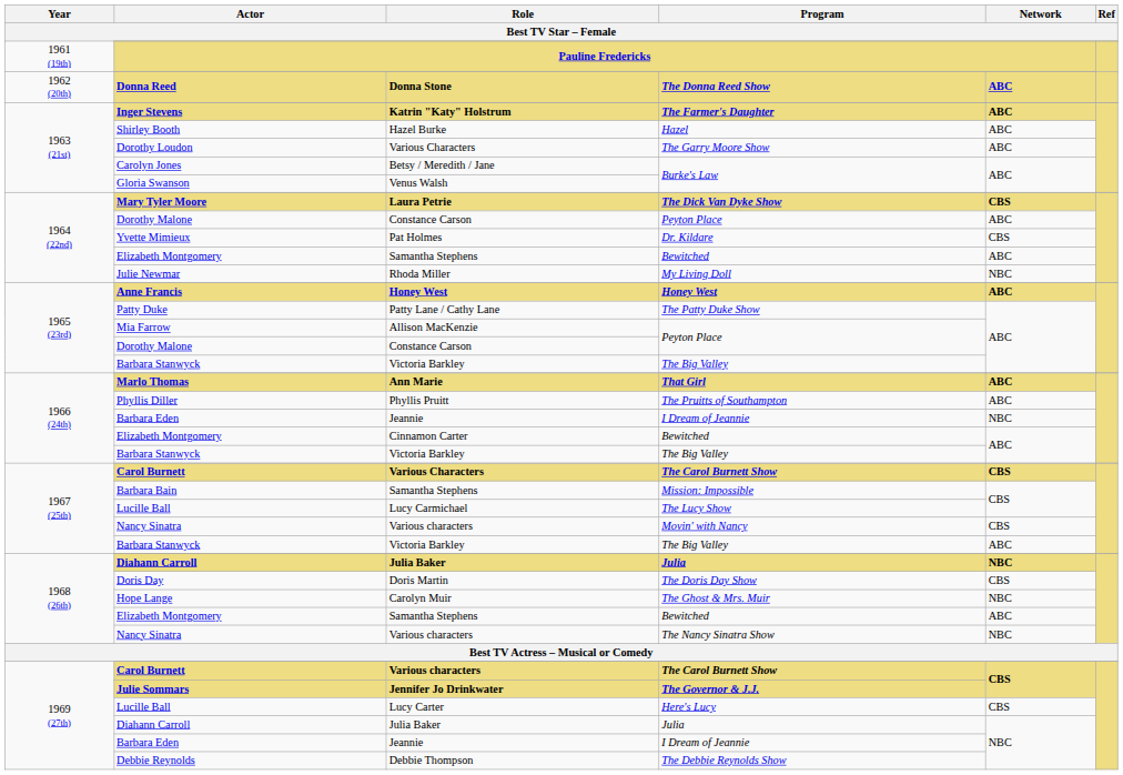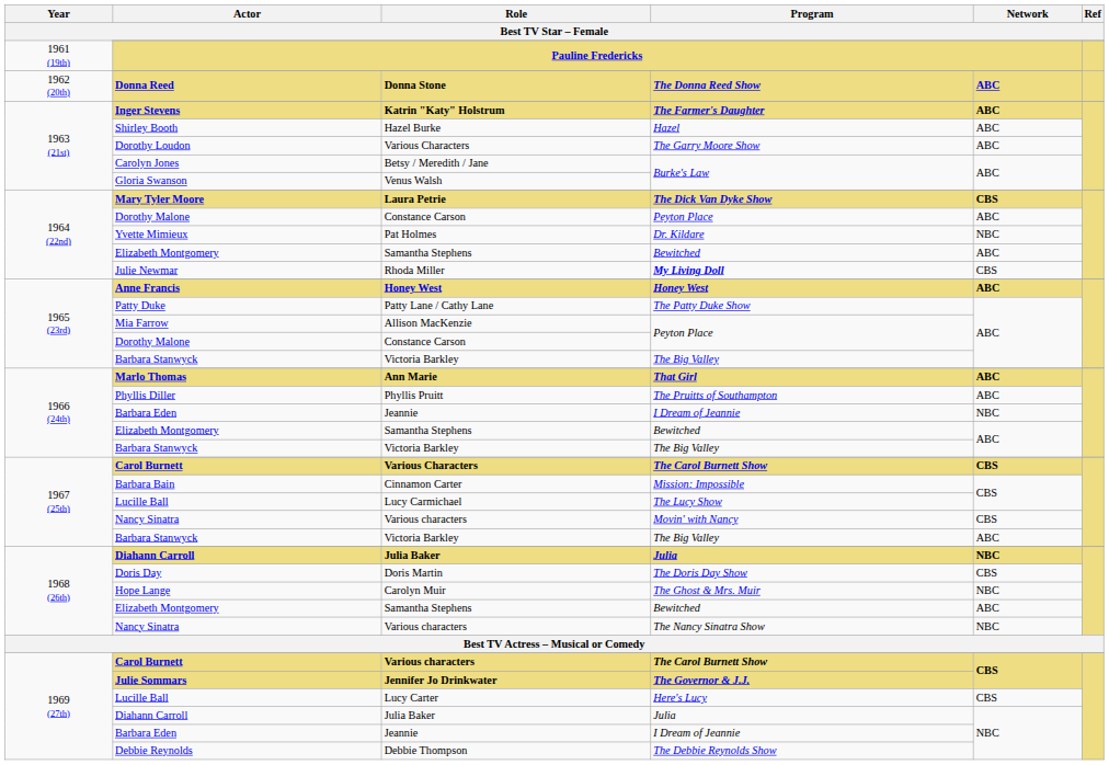 <table class="wikitable">
 <tr>
 <th style="width:10%;">Year</th>
 <th style="width:25%;">Actor</th>
 <th style="width:25%;">Role</th>
 <th style="width:30%;">Program</th>
 <th style="width:10%;">Network</th>
 <th style="width:5%;">Ref</th>
 </tr>
 <tr>
 <th colspan="6" style="text-align:center;">Best TV Star – Female</th>
 </tr>
 <tr>
 <td rowspan="2" style="text-align:center;">1961 <br><small><a href='#'>(19th)</a></small></td>
 </tr>
 <tr style="background:#EEDD82;">
 <td colspan="4" style="text-align:center;"><strong><a href='#'>Pauline Fredericks</a> </strong></td>
 <td rowspan="2"></td>
 </tr>
 <tr>
 <td rowspan="2" style="text-align:center;">1962 <br><small><a href='#'>(20th)</a></small></td>
 </tr>
 <tr style="background:#EEDD82;">
 <td><strong><a href='#'>Donna Reed</a> </strong></td>
 <td><strong>Donna Stone</strong></td>
 <td><strong><em><a href='#'>The Donna Reed Show</a></em></strong></td>
 <td><strong><a href='#'>ABC</a></strong></td>
 <td></td>
 </tr>
 <tr>
 <td rowspan="6" style="text-align:center;">1963 <br><small><a href='#'>(21st)</a></small></td>
 </tr>
 <tr style="background:#EEDD82;">
 <td><strong><a href='#'>Inger Stevens</a> </strong></td>
 <td><strong>Katrin "Katy" Holstrum</strong></td>
 <td><strong><em><a href='#'>The Farmer's Daughter</a></em></strong></td>
 <td><strong>ABC</strong></td>
 <td rowspan="5"></td>
 </tr>
 <tr>
 <td><a href='#'>Shirley Booth</a></td>
 <td>Hazel Burke</td>
 <td><em><a href='#'>Hazel</a></em></td>
 <td>ABC</td>
 </tr>
 <tr>
 <td><a href='#'>Dorothy Loudon</a></td>
 <td>Various Characters</td>
 <td><em><a href='#'>The Garry Moore Show</a></em></td>
 <td>ABC</td>
 </tr>
 <tr>
 <td><a href='#'>Carolyn Jones</a></td>
 <td>Betsy / Meredith / Jane</td>
 <td rowspan="2"><em><a href='#'>Burke's Law</a></em></td>
 <td rowspan="2">ABC</td>
 </tr>
 <tr>
 <td><a href='#'>Gloria Swanson</a></td>
 <td>Venus Walsh</td>
 </tr>
 <tr>
 <td rowspan="6" style="text-align:center;">1964 <br><small><a href='#'>(22nd)</a></small></td>
 </tr>
 <tr style="background:#EEDD82;">
 <td><strong><a href='#'>Mary Tyler Moore</a> </strong></td>
 <td><strong>Laura Petrie</strong></td>
 <td><strong><em><a href='#'>The Dick Van Dyke Show</a></em></strong></td>
 <td><strong>CBS</strong></td>
 <td rowspan="5"></td>
 </tr>
 <tr>
 <td><a href='#'>Dorothy Malone</a></td>
 <td>Constance Carson</td>
 <td><em><a href='#'>Peyton Place</a></em></td>
 <td>ABC</td>
 </tr>
 <tr>
 <td><a href='#'>Yvette Mimieux</a></td>
 <td>Pat Holmes</td>
 <td><em><a href='#'>Dr. Kildare</a></em></td>
-<td>CBS</td>
+<td>NBC</td>
 </tr>
 <tr>
 <td><a href='#'>Elizabeth Montgomery</a></td>
 <td>Samantha Stephens</td>
 <td><em><a href='#'>Bewitched</a></em></td>
 <td>ABC</td>
 </tr>
 <tr>
 <td><a href='#'>Julie Newmar</a></td>
 <td>Rhoda Miller</td>
-<td><em><a href='#'>My Living Doll</a></em></td>
-<td>NBC</td>
+<td><strong><em><a href='#'>My Living Doll</a></em></strong></td>
+<td>CBS</td>
 </tr>
 <tr>
 <td rowspan="6" style="text-align:center;">1965 <br><small><a href='#'>(23rd)</a></small></td>
 </tr>
 <tr style="background:#EEDD82;">
 <td><strong><a href='#'>Anne Francis</a> </strong></td>
 <td><strong><a href='#'>Honey West</a></strong></td>
 <td><strong><em><a href='#'>Honey West</a></em></strong></td>
 <td><strong>ABC</strong></td>
 <td rowspan="5"></td>
 </tr>
 <tr>
 <td><a href='#'>Patty Duke</a></td>
 <td>Patty Lane / Cathy Lane</td>
 <td><em><a href='#'>The Patty Duke Show</a></em></td>
 <td rowspan="4">ABC</td>
 </tr>
 <tr>
 <td><a href='#'>Mia Farrow</a></td>
 <td>Allison MacKenzie</td>
 <td rowspan="2"><em>Peyton Place</em></td>
 </tr>
 <tr>
 <td><a href='#'>Dorothy Malone</a></td>
 <td>Constance Carson</td>
 </tr>
 <tr>
 <td><a href='#'>Barbara Stanwyck</a></td>
 <td>Victoria Barkley</td>
 <td><em><a href='#'>The Big Valley</a></em></td>
 </tr>
 <tr>
 <td rowspan="6" style="text-align:center;">1966 <br><small><a href='#'>(24th)</a></small></td>
 </tr>
 <tr style="background:#EEDD82;">
 <td><strong><a href='#'>Marlo Thomas</a> </strong></td>
 <td><strong>Ann Marie</strong></td>
 <td><strong><em><a href='#'>That Girl</a></em></strong></td>
 <td><strong>ABC</strong></td>
 <td rowspan="5"></td>
 </tr>
 <tr>
 <td><a href='#'>Phyllis Diller</a></td>
 <td>Phyllis Pruitt</td>
 <td><em><a href='#'>The Pruitts of Southampton</a></em></td>
 <td>ABC</td>
 </tr>
 <tr>
 <td><a href='#'>Barbara Eden</a></td>
 <td>Jeannie</td>
 <td><em><a href='#'>I Dream of Jeannie</a></em></td>
 <td>NBC</td>
 </tr>
 <tr>
 <td><a href='#'>Elizabeth Montgomery</a></td>
-<td>Cinnamon Carter</td>
+<td>Samantha Stephens</td>
 <td><em>Bewitched</em></td>
 <td rowspan="2">ABC</td>
 </tr>
 <tr>
 <td><a href='#'>Barbara Stanwyck</a></td>
 <td>Victoria Barkley</td>
 <td><em>The Big Valley</em></td>
 </tr>
 <tr>
 <td rowspan="6" style="text-align:center;">1967 <br><small><a href='#'>(25th)</a></small></td>
 </tr>
 <tr style="background:#EEDD82;">
 <td><strong><a href='#'>Carol Burnett</a> </strong></td>
 <td><strong>Various Characters</strong></td>
 <td><strong><em><a href='#'>The Carol Burnett Show</a></em></strong></td>
 <td><strong>CBS</strong></td>
 <td rowspan="5"></td>
 </tr>
 <tr>
 <td><a href='#'>Barbara Bain</a></td>
-<td>Samantha Stephens</td>
+<td>Cinnamon Carter</td>
 <td><em><a href='#'>Mission: Impossible</a></em></td>
 <td rowspan="2">CBS</td>
 </tr>
 <tr>
 <td><a href='#'>Lucille Ball</a></td>
 <td>Lucy Carmichael</td>
 <td><em><a href='#'>The Lucy Show</a></em></td>
 </tr>
 <tr>
 <td><a href='#'>Nancy Sinatra</a></td>
 <td>Various characters</td>
 <td><em><a href='#'>Movin' with Nancy</a></em></td>
 <td>CBS</td>
 </tr>
 <tr>
 <td><a href='#'>Barbara Stanwyck</a></td>
 <td>Victoria Barkley</td>
 <td><em>The Big Valley</em></td>
 <td>ABC</td>
 </tr>
 <tr>
 <td rowspan="6" style="text-align:center;">1968 <br><small><a href='#'>(26th)</a></small></td>
 </tr>
 <tr style="background:#EEDD82;">
 <td><strong><a href='#'>Diahann Carroll</a> </strong></td>
 <td><strong>Julia Baker</strong></td>
 <td><strong><em><a href='#'>Julia</a></em></strong></td>
 <td><strong>NBC</strong></td>
 <td rowspan="5"></td>
 </tr>
 <tr>
 <td><a href='#'>Doris Day</a></td>
 <td>Doris Martin</td>
 <td><em><a href='#'>The Doris Day Show</a></em></td>
 <td>CBS</td>
 </tr>
 <tr>
 <td><a href='#'>Hope Lange</a></td>
 <td>Carolyn Muir</td>
 <td><em><a href='#'>The Ghost & Mrs. Muir</a></em></td>
 <td>NBC</td>
 </tr>
 <tr>
 <td><a href='#'>Elizabeth Montgomery</a></td>
 <td>Samantha Stephens</td>
 <td><em>Bewitched</em></td>
 <td>ABC</td>
 </tr>
 <tr>
 <td><a href='#'>Nancy Sinatra</a></td>
 <td>Various characters</td>
 <td><em>The Nancy Sinatra Show</em></td>
 <td>NBC</td>
 </tr>
 <tr>
 <th colspan="6" style="text-align:center;">Best TV Actress – Musical or Comedy</th>
 </tr>
 <tr>
 <td rowspan="7" style="text-align:center;">1969 <br><small><a href='#'>(27th)</a></small></td>
 </tr>
 <tr style="background:#EEDD82;">
 <td><strong><a href='#'>Carol Burnett</a> </strong></td>
 <td><strong>Various characters</strong></td>
 <td><strong><em>The Carol Burnett Show</em></strong></td>
 <td rowspan="2"><strong>CBS</strong></td>
 <td rowspan="6"></td>
 </tr>
 <tr style="background:#EEDD82;">
 <td><strong><a href='#'>Julie Sommars</a> </strong></td>
 <td><strong>Jennifer Jo Drinkwater</strong></td>
 <td><strong><em><a href='#'>The Governor & J.J.</a></em></strong></td>
 </tr>
 <tr>
 <td><a href='#'>Lucille Ball</a></td>
 <td>Lucy Carter</td>
 <td><em><a href='#'>Here's Lucy</a></em></td>
 <td>CBS</td>
 </tr>
 <tr>
 <td><a href='#'>Diahann Carroll</a></td>
 <td>Julia Baker</td>
 <td><em>Julia</em></td>
 <td rowspan="3">NBC</td>
 </tr>
 <tr>
 <td><a href='#'>Barbara Eden</a></td>
 <td>Jeannie</td>
 <td><em>I Dream of Jeannie</em></td>
 </tr>
 <tr>
 <td><a href='#'>Debbie Reynolds</a></td>
 <td>Debbie Thompson</td>
 <td><em><a href='#'>The Debbie Reynolds Show</a></em></td>
 </tr>
 </table>
